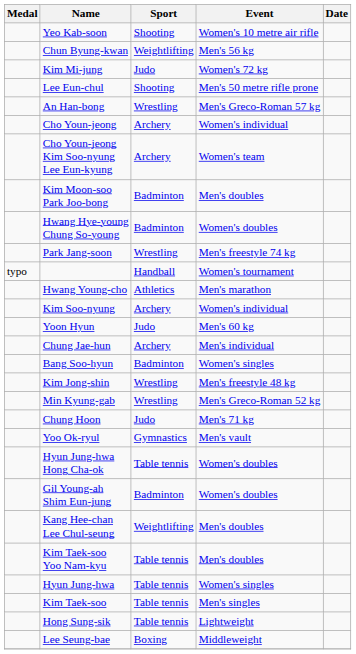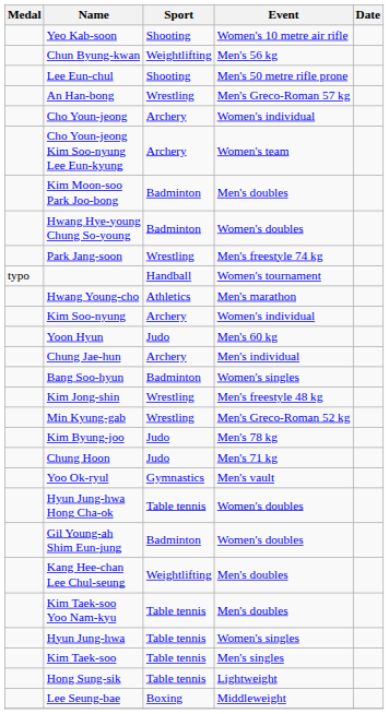 <table class="wikitable sortable" style="font-size:95%;">
 <tr>
 <th>Medal</th>
 <th>Name</th>
 <th>Sport</th>
 <th>Event</th>
 <th>Date</th>
 </tr>
 <tr>
 <td></td>
 <td><a href='#'>Yeo Kab-soon</a></td>
 <td><a href='#'>Shooting</a></td>
 <td><a href='#'>Women's 10 metre air rifle</a></td>
 <td></td>
 </tr>
 <tr>
 <td></td>
 <td><a href='#'>Chun Byung-kwan</a></td>
 <td><a href='#'>Weightlifting</a></td>
 <td><a href='#'>Men's 56 kg</a></td>
-<td></td>
-</tr>
-<tr>
-<td></td>
-<td><a href='#'>Kim Mi-jung</a></td>
-<td><a href='#'>Judo</a></td>
-<td><a href='#'>Women's 72 kg</a></td>
 <td></td>
 </tr>
 <tr>
 <td></td>
 <td><a href='#'>Lee Eun-chul</a></td>
 <td><a href='#'>Shooting</a></td>
 <td><a href='#'>Men's 50 metre rifle prone</a></td>
 <td></td>
 </tr>
 <tr>
 <td></td>
 <td><a href='#'>An Han-bong</a></td>
 <td><a href='#'>Wrestling</a></td>
 <td><a href='#'>Men's Greco-Roman 57 kg</a></td>
 <td></td>
 </tr>
 <tr>
 <td></td>
 <td><a href='#'>Cho Youn-jeong</a></td>
 <td><a href='#'>Archery</a></td>
 <td><a href='#'>Women's individual</a></td>
 <td></td>
 </tr>
 <tr>
 <td></td>
 <td><a href='#'>Cho Youn-jeong</a> <br> <a href='#'>Kim Soo-nyung</a> <br> <a href='#'>Lee Eun-kyung</a></td>
 <td><a href='#'>Archery</a></td>
 <td><a href='#'>Women's team</a></td>
 <td></td>
 </tr>
 <tr>
 <td></td>
 <td><a href='#'>Kim Moon-soo</a> <br> <a href='#'>Park Joo-bong</a></td>
 <td><a href='#'>Badminton</a></td>
 <td><a href='#'>Men's doubles</a></td>
 <td></td>
 </tr>
 <tr>
 <td></td>
 <td><a href='#'>Hwang Hye-young</a> <br> <a href='#'>Chung So-young</a></td>
 <td><a href='#'>Badminton</a></td>
 <td><a href='#'>Women's doubles</a></td>
 <td></td>
 </tr>
 <tr>
 <td></td>
 <td><a href='#'>Park Jang-soon</a></td>
 <td><a href='#'>Wrestling</a></td>
 <td><a href='#'>Men's freestyle 74 kg</a></td>
 <td></td>
 </tr>
 <tr>
 <td> typo</td>
 <td></td>
 <td><a href='#'>Handball</a></td>
 <td><a href='#'>Women's tournament</a></td>
 <td></td>
 </tr>
 <tr>
 <td></td>
 <td><a href='#'>Hwang Young-cho</a></td>
 <td><a href='#'>Athletics</a></td>
 <td><a href='#'>Men's marathon</a></td>
 <td></td>
 </tr>
 <tr>
 <td></td>
 <td><a href='#'>Kim Soo-nyung</a></td>
 <td><a href='#'>Archery</a></td>
 <td><a href='#'>Women's individual</a></td>
 <td></td>
 </tr>
 <tr>
 <td></td>
 <td><a href='#'>Yoon Hyun</a></td>
 <td><a href='#'>Judo</a></td>
 <td><a href='#'>Men's 60 kg</a></td>
 <td></td>
 </tr>
 <tr>
 <td></td>
 <td><a href='#'>Chung Jae-hun</a></td>
 <td><a href='#'>Archery</a></td>
 <td><a href='#'>Men's individual</a></td>
 <td></td>
 </tr>
 <tr>
 <td></td>
 <td><a href='#'>Bang Soo-hyun</a></td>
 <td><a href='#'>Badminton</a></td>
 <td><a href='#'>Women's singles</a></td>
 <td></td>
 </tr>
 <tr>
 <td></td>
 <td><a href='#'>Kim Jong-shin</a></td>
 <td><a href='#'>Wrestling</a></td>
 <td><a href='#'>Men's freestyle 48 kg</a></td>
 <td></td>
 </tr>
 <tr>
 <td></td>
 <td><a href='#'>Min Kyung-gab</a></td>
 <td><a href='#'>Wrestling</a></td>
 <td><a href='#'>Men's Greco-Roman 52 kg</a></td>
 <td></td>
 </tr>
 <tr>
 <td></td>
+<td><a href='#'>Kim Byung-joo</a></td>
+<td><a href='#'>Judo</a></td>
+<td><a href='#'>Men's 78 kg</a></td>
+<td></td>
+</tr>
+<tr>
+<td></td>
 <td><a href='#'>Chung Hoon</a></td>
 <td><a href='#'>Judo</a></td>
 <td><a href='#'>Men's 71 kg</a></td>
 <td></td>
 </tr>
 <tr>
 <td></td>
 <td><a href='#'>Yoo Ok-ryul</a></td>
 <td><a href='#'>Gymnastics</a></td>
 <td><a href='#'>Men's vault</a></td>
 <td></td>
 </tr>
 <tr>
 <td></td>
 <td><a href='#'>Hyun Jung-hwa</a> <br> <a href='#'>Hong Cha-ok</a></td>
 <td><a href='#'>Table tennis</a></td>
 <td><a href='#'>Women's doubles</a></td>
 <td></td>
 </tr>
 <tr>
 <td></td>
 <td><a href='#'>Gil Young-ah</a> <br> <a href='#'>Shim Eun-jung</a></td>
 <td><a href='#'>Badminton</a></td>
 <td><a href='#'>Women's doubles</a></td>
 <td></td>
 </tr>
 <tr>
 <td></td>
 <td><a href='#'>Kang Hee-chan</a> <br> <a href='#'>Lee Chul-seung</a></td>
 <td><a href='#'>Weightlifting</a></td>
 <td><a href='#'>Men's doubles</a></td>
 <td></td>
 </tr>
 <tr>
 <td></td>
 <td><a href='#'>Kim Taek-soo</a> <br> <a href='#'>Yoo Nam-kyu</a></td>
 <td><a href='#'>Table tennis</a></td>
 <td><a href='#'>Men's doubles</a></td>
 <td></td>
 </tr>
 <tr>
 <td></td>
 <td><a href='#'>Hyun Jung-hwa</a></td>
 <td><a href='#'>Table tennis</a></td>
 <td><a href='#'>Women's singles</a></td>
 <td></td>
 </tr>
 <tr>
 <td></td>
 <td><a href='#'>Kim Taek-soo</a></td>
 <td><a href='#'>Table tennis</a></td>
 <td><a href='#'>Men's singles</a></td>
 <td></td>
 </tr>
 <tr>
 <td></td>
 <td><a href='#'>Hong Sung-sik</a></td>
 <td><a href='#'>Table tennis</a></td>
 <td><a href='#'>Lightweight</a></td>
 <td></td>
 </tr>
 <tr>
 <td></td>
 <td><a href='#'>Lee Seung-bae</a></td>
 <td><a href='#'>Boxing</a></td>
 <td><a href='#'>Middleweight</a></td>
 <td></td>
 </tr>
 <tr>
 </tr>
 </table>
